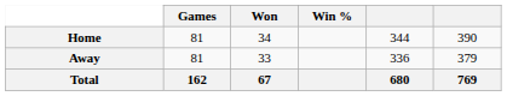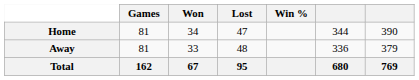 <table class="wikitable" style="font-size:95%; text-align:center; width:38em; border:0;margin: 0.5em auto;">
 <tr>
 <td width="28%" style="background:#fff;border:0;"></td>
 <th width="12%">Games</th>
 <th width="12%">Won</th>
+<th width="12%">Lost</th>
 <th width="12%">Win %</th>
 <th width="12%"></th>
 <th width="12%"></th>
 </tr>
 <tr>
 <th>Home</th>
 <td>81</td>
 <td>34</td>
+<td>47</td>
 <td></td>
 <td>344</td>
 <td>390</td>
 </tr>
 <tr>
 <th>Away</th>
 <td>81</td>
 <td>33</td>
+<td>48</td>
 <td></td>
 <td>336</td>
 <td>379</td>
 </tr>
 <tr>
 <th>Total</th>
 <th>162</th>
 <th>67</th>
+<th>95</th>
 <th></th>
 <th>680</th>
 <th>769</th>
 </tr>
 </table>
